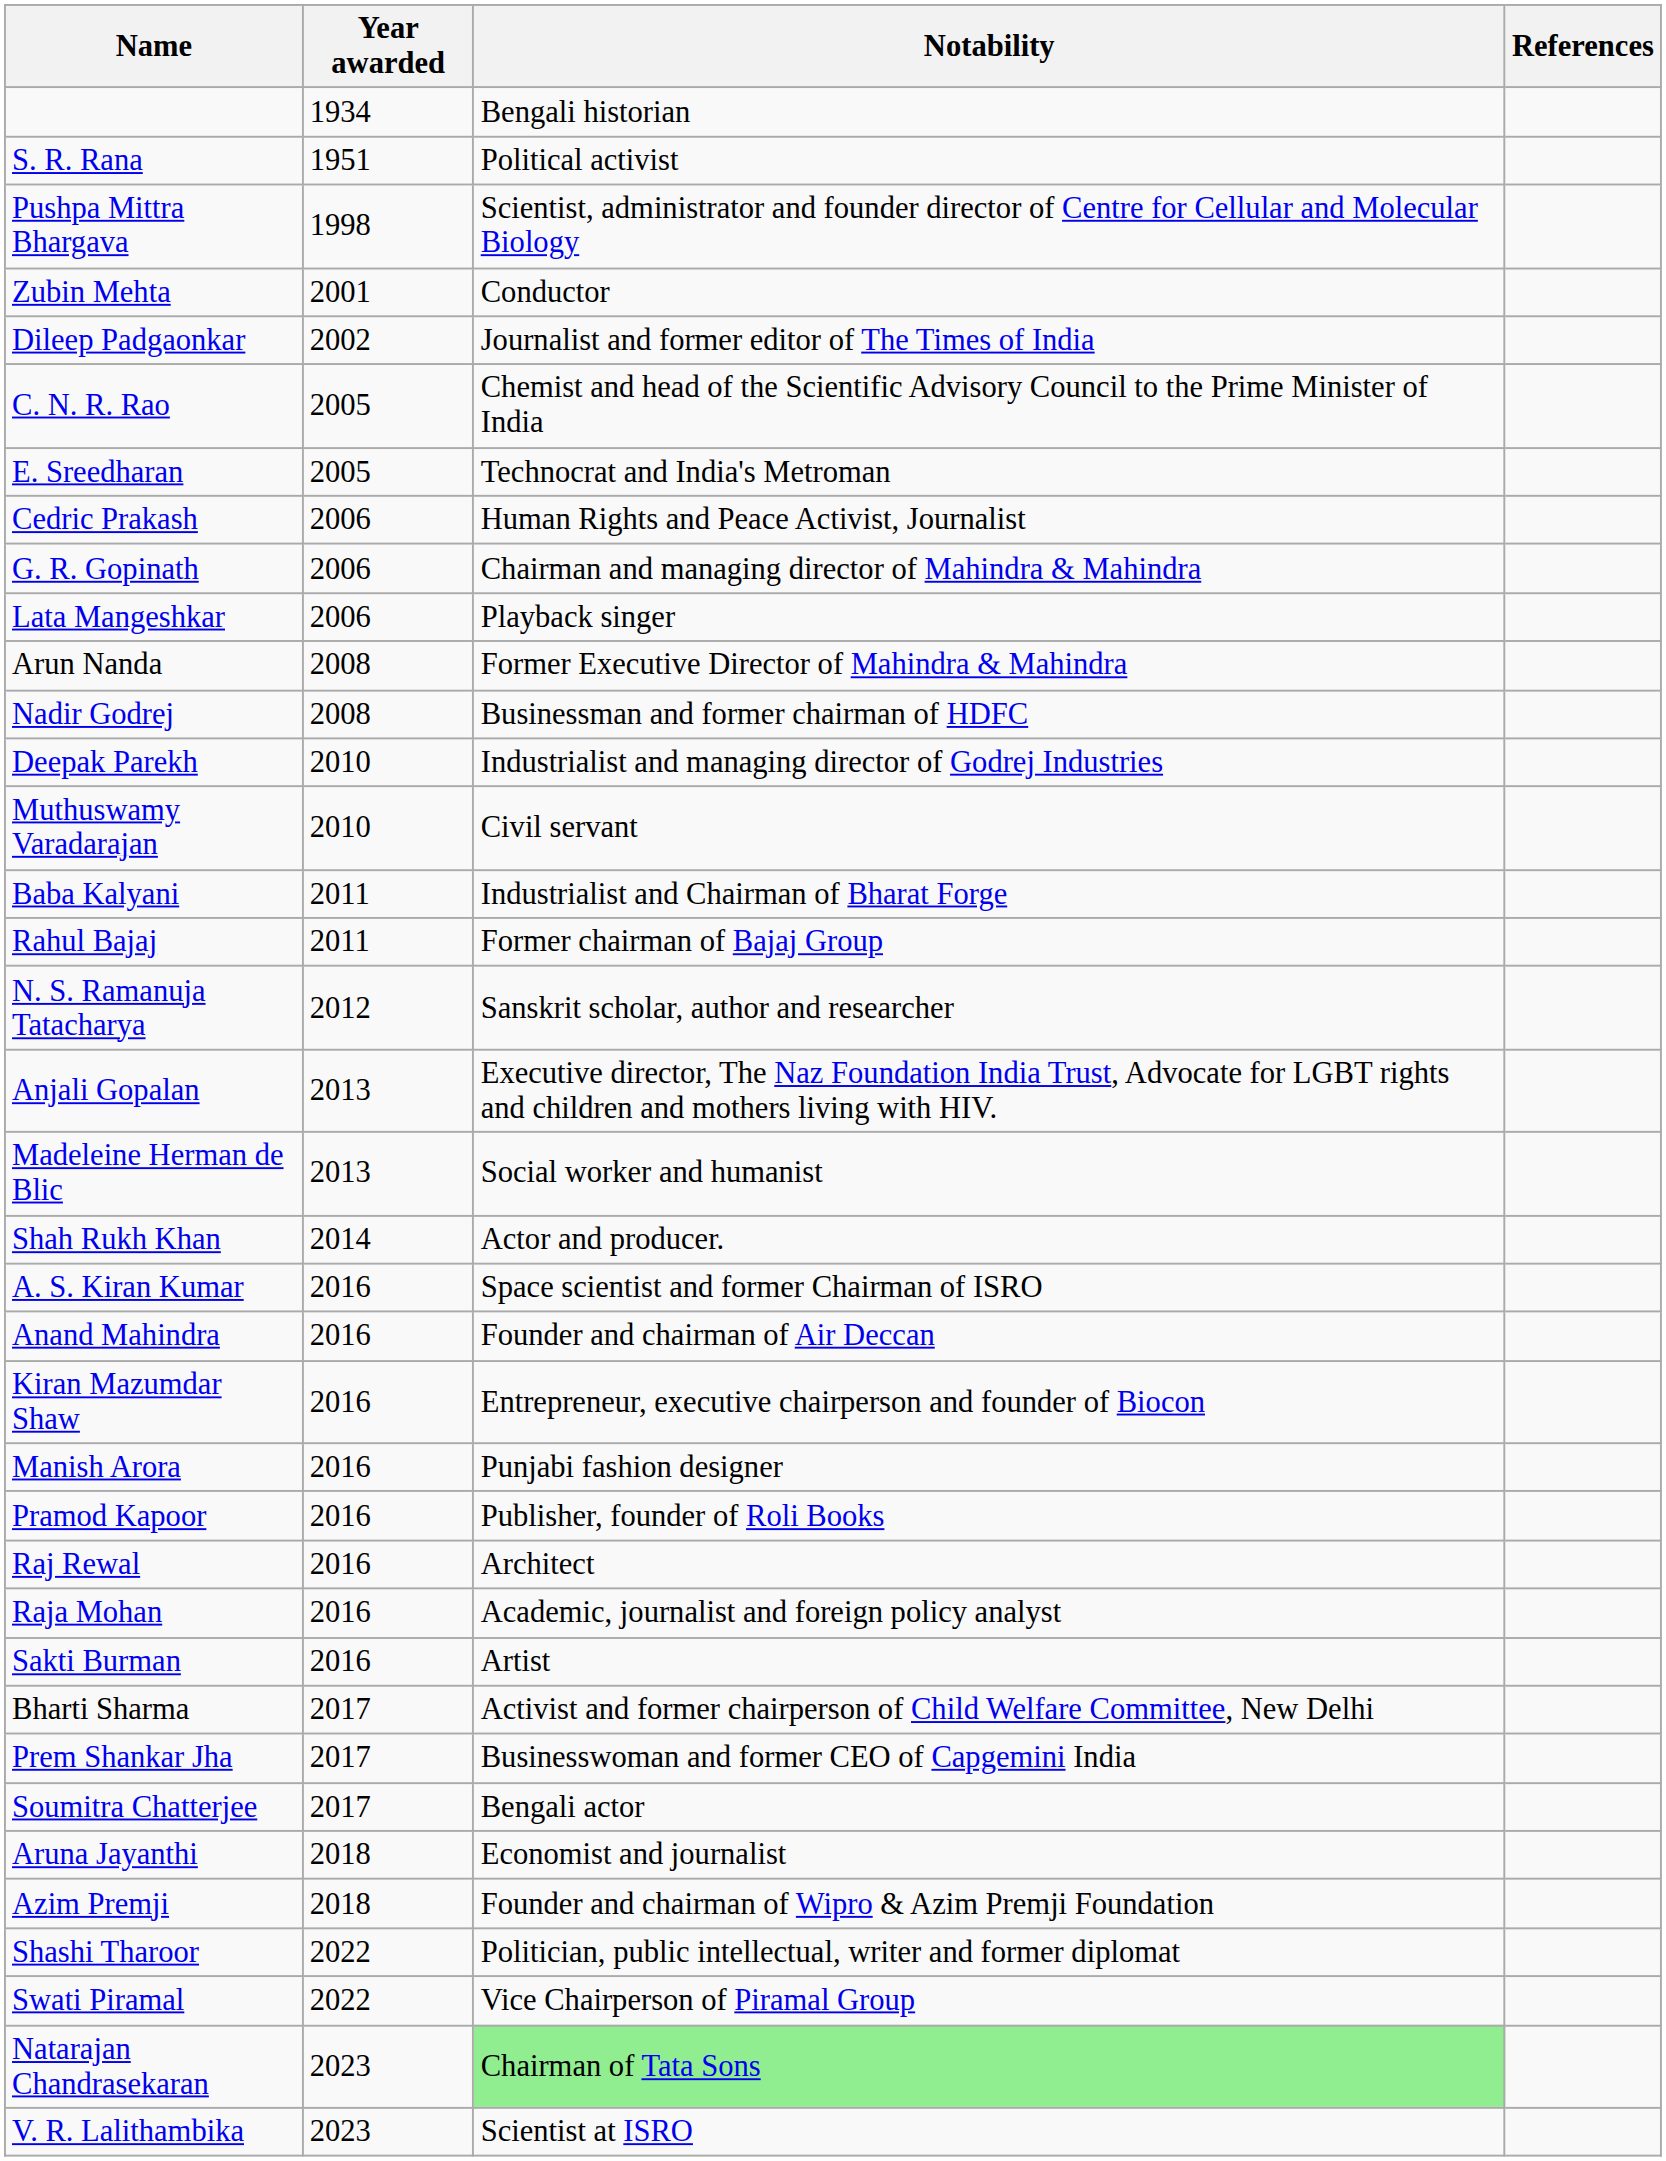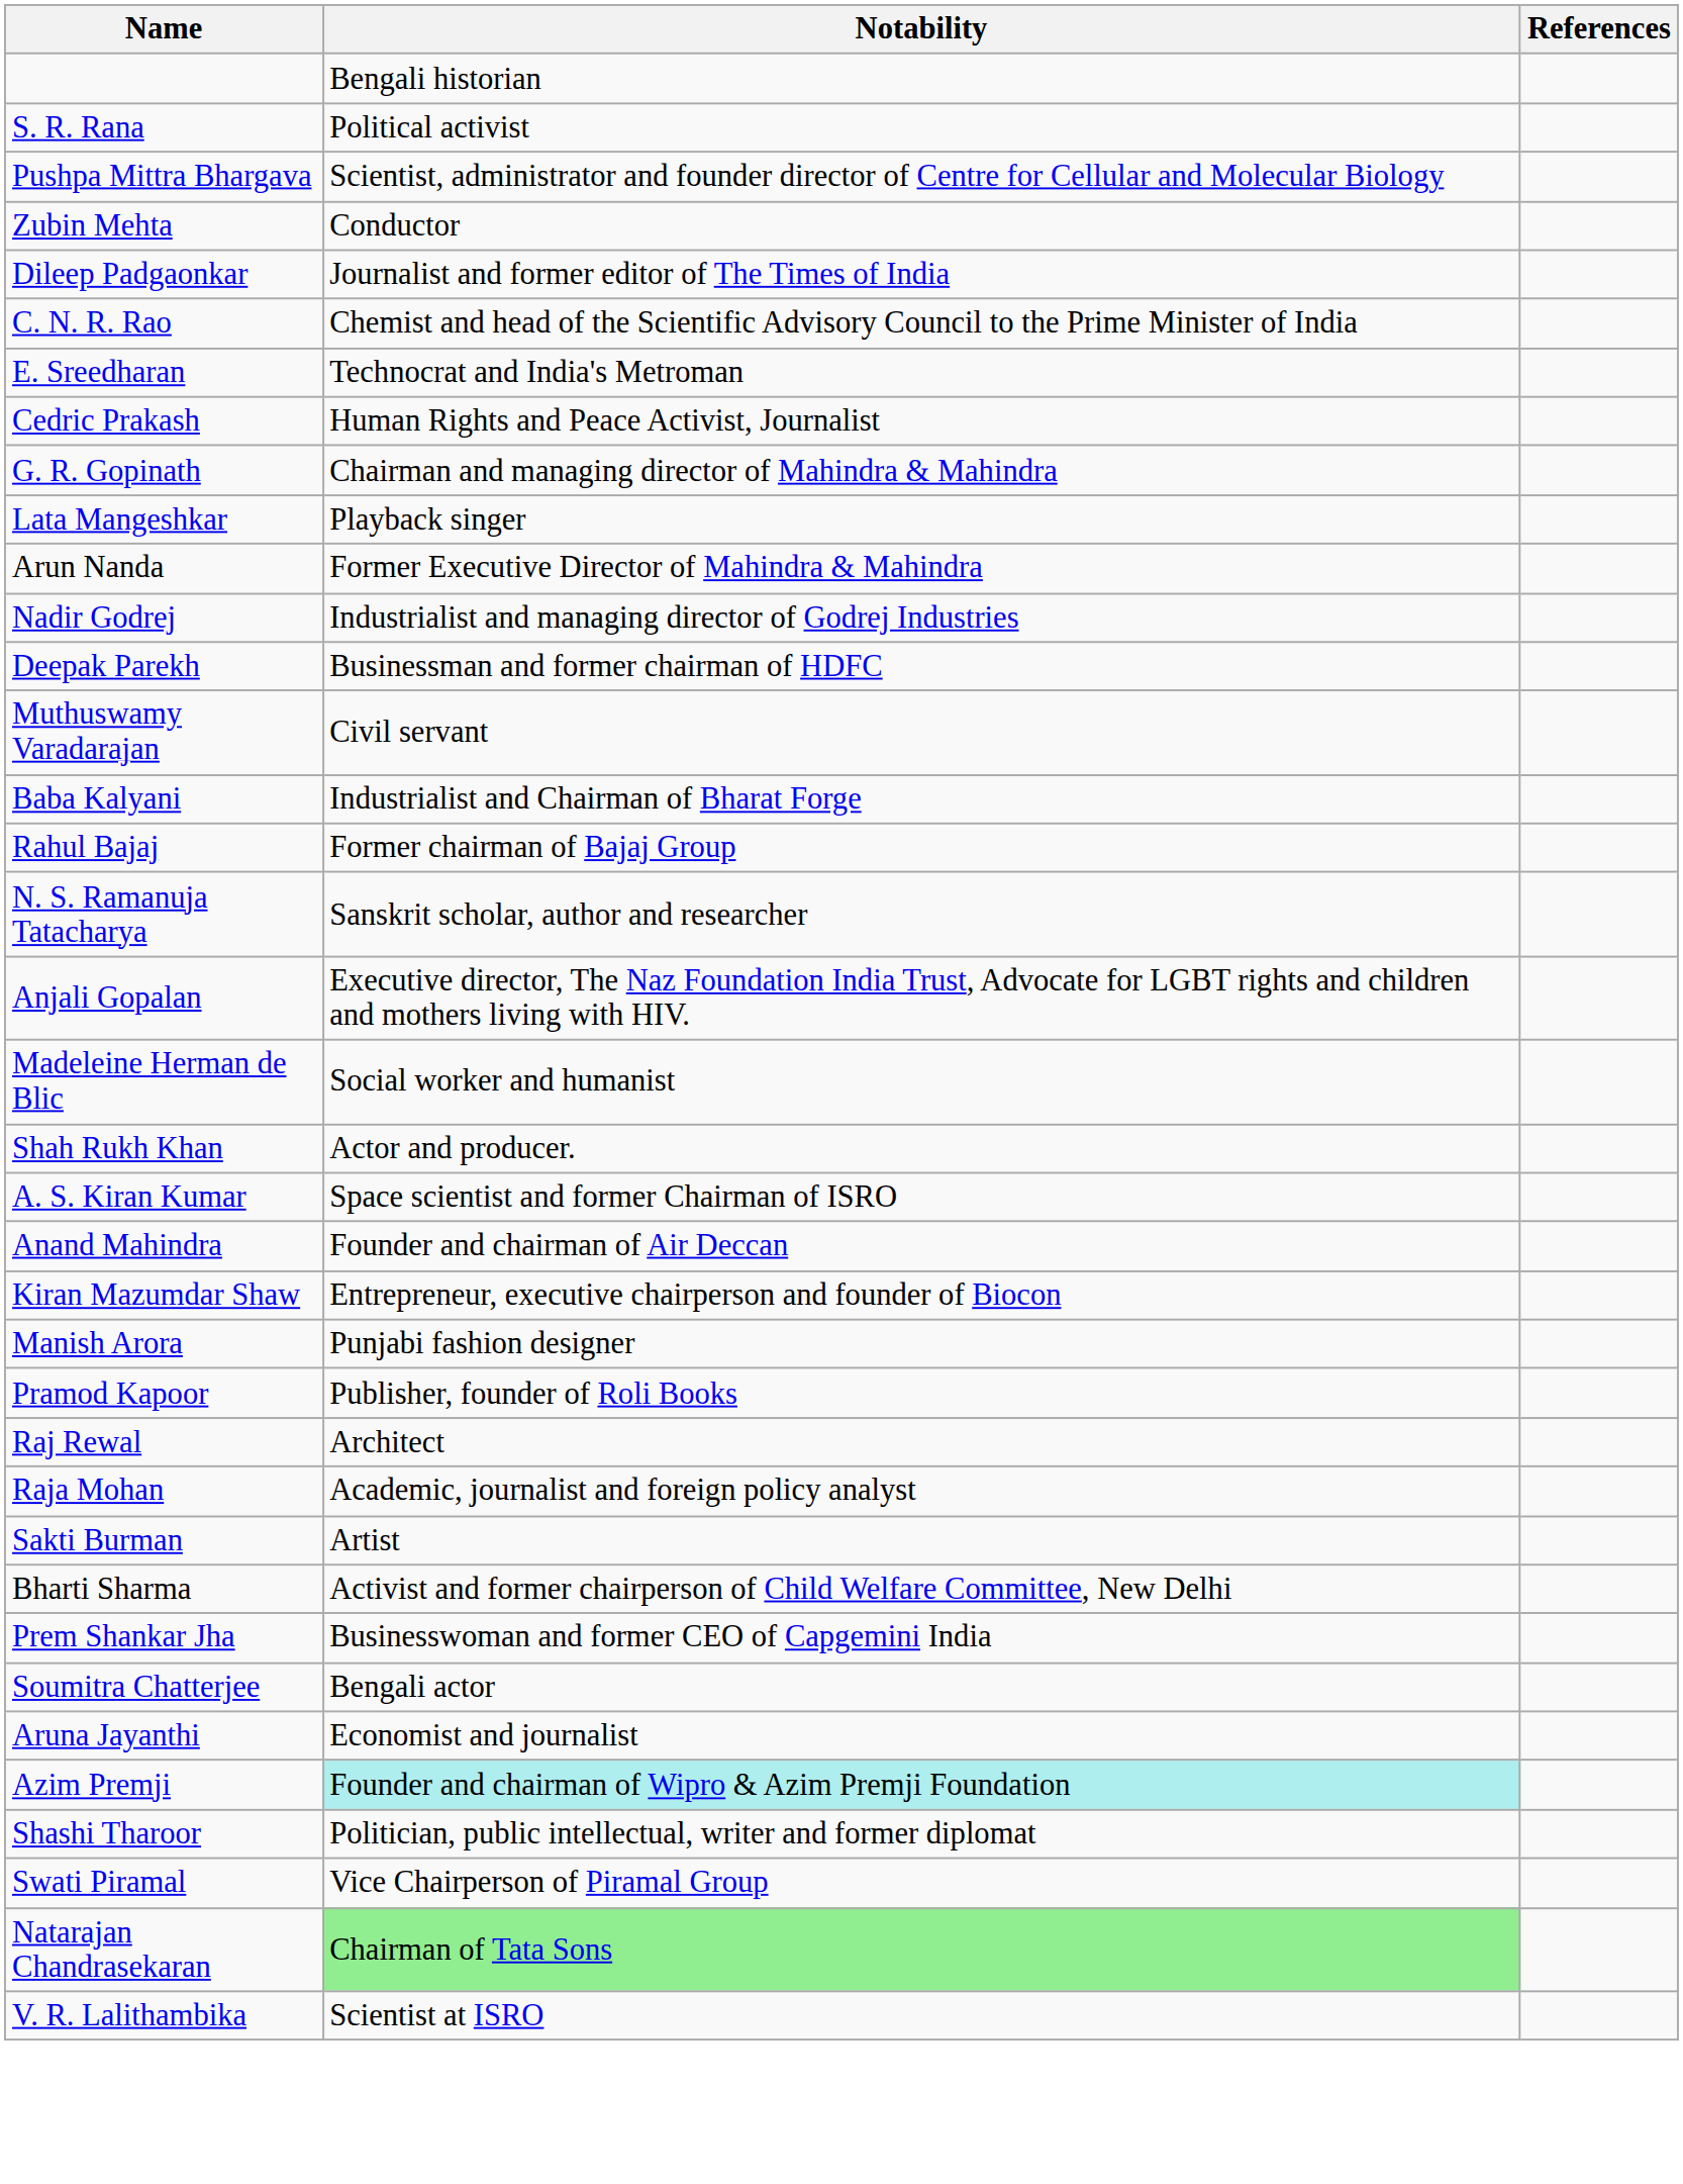 <table class="wikitable sortable">
 <tr>
 <th>Name</th>
-<th>Year awarded</th>
 <th>Notability</th>
 <th>References</th>
 </tr>
 <tr>
 <td></td>
-<td>1934</td>
 <td>Bengali historian</td>
 <td></td>
 </tr>
 <tr>
 <td><a href='#'>S. R. Rana</a></td>
-<td>1951</td>
 <td>Political activist</td>
 <td></td>
 </tr>
 <tr>
 <td><a href='#'>Pushpa Mittra Bhargava</a></td>
-<td>1998</td>
 <td>Scientist, administrator and founder director of <a href='#'>Centre for Cellular and Molecular Biology</a></td>
 <td></td>
 </tr>
 <tr>
 <td><a href='#'>Zubin Mehta</a></td>
-<td>2001</td>
 <td>Conductor</td>
 <td></td>
 </tr>
 <tr>
 <td><a href='#'>Dileep Padgaonkar</a></td>
-<td>2002</td>
 <td>Journalist and former editor of <a href='#'>The Times of India</a></td>
 <td></td>
 </tr>
 <tr>
 <td><a href='#'>C. N. R. Rao</a></td>
-<td>2005</td>
 <td>Chemist and head of the Scientific Advisory Council to the Prime Minister of India</td>
 <td></td>
 </tr>
 <tr>
 <td><a href='#'>E. Sreedharan</a></td>
-<td>2005</td>
 <td>Technocrat and India's Metroman</td>
 <td></td>
 </tr>
 <tr>
 <td><a href='#'>Cedric Prakash</a></td>
-<td>2006</td>
 <td>Human Rights and Peace Activist, Journalist</td>
 <td></td>
 </tr>
 <tr>
 <td><a href='#'>G. R. Gopinath</a></td>
-<td>2006</td>
 <td>Chairman and managing director of <a href='#'>Mahindra & Mahindra</a></td>
 <td></td>
 </tr>
 <tr>
 <td><a href='#'>Lata Mangeshkar</a></td>
-<td>2006</td>
 <td>Playback singer</td>
 <td></td>
 </tr>
 <tr>
 <td>Arun Nanda</td>
-<td>2008</td>
 <td>Former Executive Director of <a href='#'>Mahindra & Mahindra</a></td>
 <td></td>
 </tr>
 <tr>
 <td><a href='#'>Nadir Godrej</a></td>
-<td>2008</td>
+<td>Industrialist and managing director of <a href='#'>Godrej Industries</a></td>
+<td></td>
+</tr>
+<tr>
+<td><a href='#'>Deepak Parekh</a></td>
 <td>Businessman and former chairman of <a href='#'>HDFC</a></td>
 <td></td>
 </tr>
 <tr>
-<td><a href='#'>Deepak Parekh</a></td>
-<td>2010</td>
-<td>Industrialist and managing director of <a href='#'>Godrej Industries</a></td>
-<td></td>
-</tr>
-<tr>
 <td><a href='#'>Muthuswamy Varadarajan</a></td>
-<td>2010</td>
 <td>Civil servant</td>
 <td></td>
 </tr>
 <tr>
 <td><a href='#'>Baba Kalyani</a></td>
-<td>2011</td>
 <td>Industrialist and Chairman of <a href='#'>Bharat Forge</a></td>
 <td></td>
 </tr>
 <tr>
 <td><a href='#'>Rahul Bajaj</a></td>
-<td>2011</td>
 <td>Former chairman of <a href='#'>Bajaj Group</a></td>
 <td></td>
 </tr>
 <tr>
 <td><a href='#'>N. S. Ramanuja Tatacharya</a></td>
-<td>2012</td>
 <td>Sanskrit scholar, author and researcher</td>
 <td></td>
 </tr>
 <tr>
 <td><a href='#'>Anjali Gopalan</a></td>
-<td>2013</td>
 <td>Executive director, The <a href='#'>Naz Foundation India Trust</a>, Advocate for LGBT rights and children and mothers living with HIV.</td>
 <td></td>
 </tr>
 <tr>
 <td><a href='#'>Madeleine Herman de Blic</a></td>
-<td>2013</td>
 <td>Social worker and humanist</td>
 <td></td>
 </tr>
 <tr>
 <td><a href='#'>Shah Rukh Khan</a></td>
-<td>2014</td>
 <td>Actor and producer.</td>
 <td></td>
 </tr>
 <tr>
 <td><a href='#'>A. S. Kiran Kumar</a></td>
-<td>2016</td>
 <td>Space scientist and former Chairman of ISRO</td>
 <td></td>
 </tr>
 <tr>
 <td><a href='#'>Anand Mahindra</a></td>
-<td>2016</td>
 <td>Founder and chairman of <a href='#'>Air Deccan</a></td>
 <td></td>
 </tr>
 <tr>
 <td><a href='#'>Kiran Mazumdar Shaw</a></td>
-<td>2016</td>
 <td>Entrepreneur, executive chairperson and founder of <a href='#'>Biocon</a></td>
 <td></td>
 </tr>
 <tr>
 <td><a href='#'>Manish Arora</a></td>
-<td>2016</td>
 <td>Punjabi fashion designer</td>
 <td></td>
 </tr>
 <tr>
 <td><a href='#'>Pramod Kapoor</a></td>
-<td>2016</td>
 <td>Publisher, founder of <a href='#'>Roli Books</a></td>
 <td></td>
 </tr>
 <tr>
 <td><a href='#'>Raj Rewal</a></td>
-<td>2016</td>
 <td>Architect</td>
 <td></td>
 </tr>
 <tr>
 <td><a href='#'>Raja Mohan</a></td>
-<td>2016</td>
 <td>Academic, journalist and foreign policy analyst</td>
 <td></td>
 </tr>
 <tr>
 <td><a href='#'>Sakti Burman</a></td>
-<td>2016</td>
 <td>Artist</td>
 <td></td>
 </tr>
 <tr>
 <td>Bharti Sharma</td>
-<td>2017</td>
 <td>Activist and former chairperson of <a href='#'>Child Welfare Committee</a>, New Delhi</td>
 <td></td>
 </tr>
 <tr>
 <td><a href='#'>Prem Shankar Jha</a></td>
-<td>2017</td>
 <td>Businesswoman and former CEO of <a href='#'>Capgemini</a> India</td>
 <td></td>
 </tr>
 <tr>
 <td><a href='#'>Soumitra Chatterjee</a></td>
-<td>2017</td>
 <td>Bengali actor</td>
 <td></td>
 </tr>
 <tr>
 <td><a href='#'>Aruna Jayanthi</a></td>
-<td>2018</td>
 <td>Economist and journalist</td>
 <td></td>
 </tr>
 <tr>
 <td><a href='#'>Azim Premji</a></td>
-<td>2018</td>
-<td>Founder and chairman of <a href='#'>Wipro</a> & Azim Premji Foundation</td>
+<td style="background: paleturquoise;">Founder and chairman of <a href='#'>Wipro</a> & Azim Premji Foundation</td>
 <td></td>
 </tr>
 <tr>
 <td><a href='#'>Shashi Tharoor</a></td>
-<td>2022</td>
 <td>Politician, public intellectual, writer and former diplomat</td>
 <td></td>
 </tr>
 <tr>
 <td><a href='#'>Swati Piramal</a></td>
-<td>2022</td>
 <td>Vice Chairperson of <a href='#'>Piramal Group</a></td>
 <td></td>
 </tr>
 <tr>
 <td><a href='#'>Natarajan Chandrasekaran</a></td>
-<td>2023</td>
 <td style="background: lightgreen;">Chairman of <a href='#'>Tata Sons</a></td>
 <td></td>
 </tr>
 <tr>
 <td><a href='#'>V. R. Lalithambika</a></td>
-<td>2023</td>
 <td>Scientist at <a href='#'>ISRO</a></td>
 <td></td>
 </tr>
 </table>
